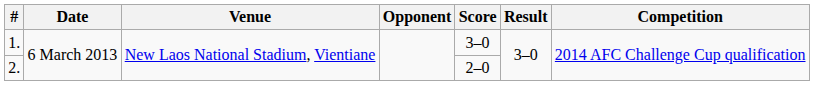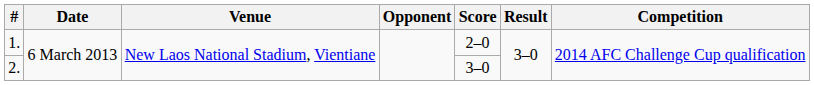 <table class="wikitable">
 <tr>
 <th>#</th>
 <th>Date</th>
 <th>Venue</th>
 <th>Opponent</th>
 <th>Score</th>
 <th>Result</th>
 <th>Competition</th>
 </tr>
 <tr>
 <td>1.</td>
 <td rowspan="2">6 March 2013</td>
 <td rowspan="2"><a href='#'>New Laos National Stadium</a>, <a href='#'>Vientiane</a></td>
 <td rowspan="2"></td>
-<td style=text-align:center>3–0</td>
+<td style=text-align:center>2–0</td>
 <td style=text-align:center rowspan="2">3–0</td>
 <td rowspan="2"><a href='#'>2014 AFC Challenge Cup qualification</a></td>
 </tr>
 <tr>
 <td>2.</td>
-<td style=text-align:center>2–0</td>
+<td style=text-align:center>3–0</td>
 </tr>
 </table>
